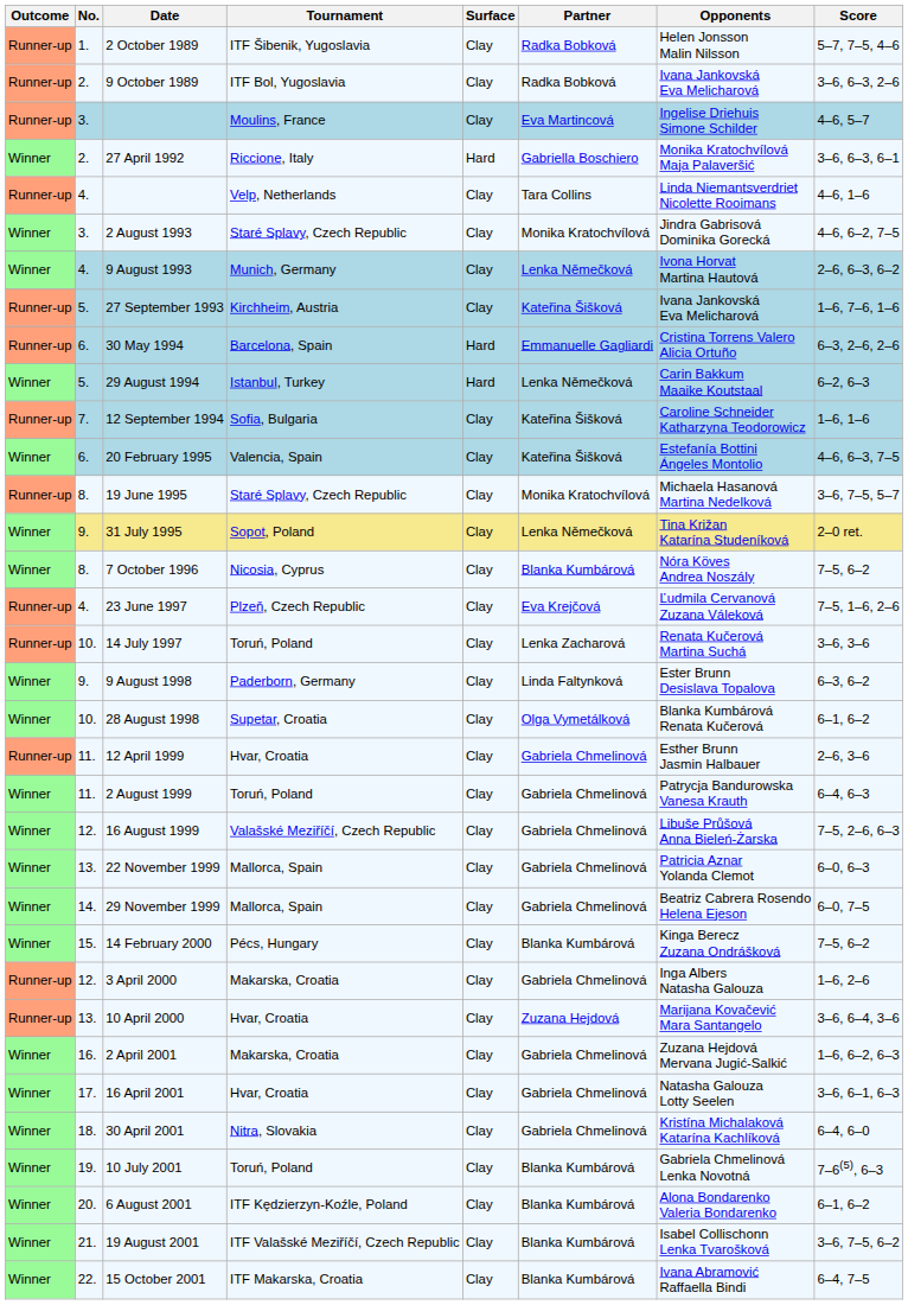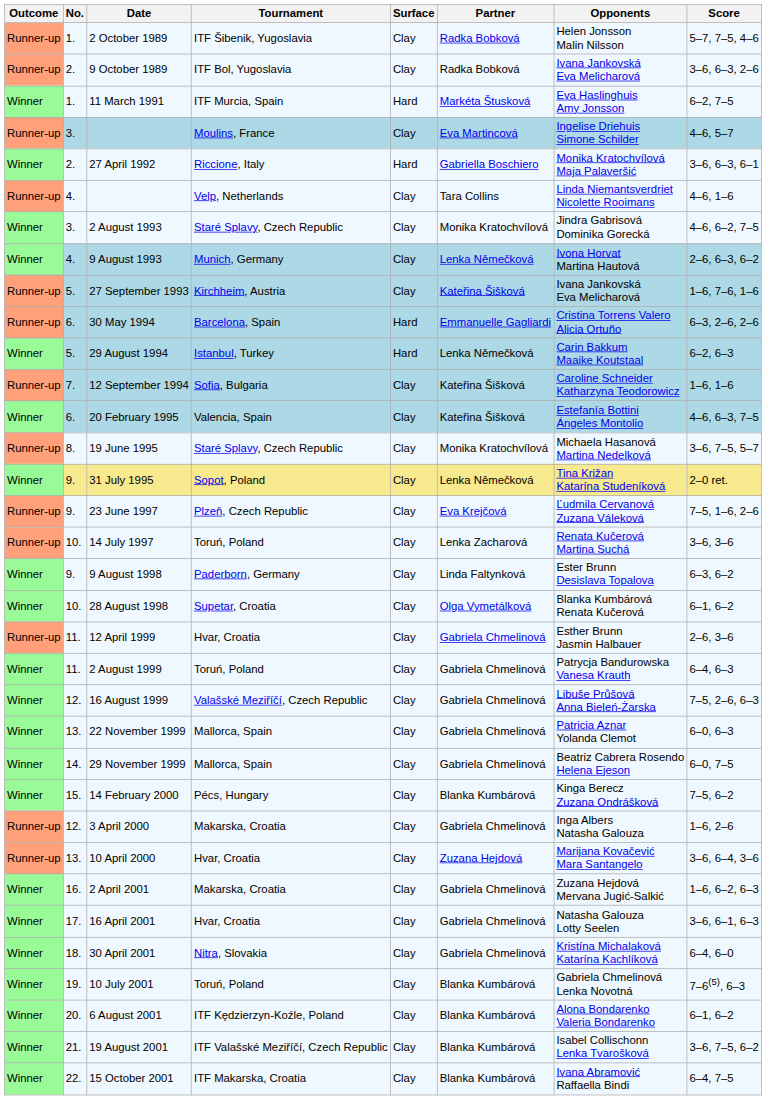 <table class="wikitable" style="font-size:97%">
 <tr>
 <th>Outcome</th>
 <th>No.</th>
 <th>Date</th>
 <th>Tournament</th>
 <th>Surface</th>
 <th>Partner</th>
 <th>Opponents</th>
 <th>Score</th>
 </tr>
 <tr style="background:#f0f8ff;">
 <td style="background:#ffa07a;">Runner-up</td>
 <td>1.</td>
 <td>2 October 1989</td>
 <td>ITF Šibenik, Yugoslavia</td>
 <td>Clay</td>
 <td> <a href='#'>Radka Bobková</a></td>
 <td> Helen Jonsson <br>  Malin Nilsson</td>
 <td>5–7, 7–5, 4–6</td>
 </tr>
 <tr style="background:#f0f8ff;">
 <td style="background:#ffa07a;">Runner-up</td>
 <td>2.</td>
 <td>9 October 1989</td>
 <td>ITF Bol, Yugoslavia</td>
 <td>Clay</td>
 <td> Radka Bobková</td>
 <td> <a href='#'>Ivana Jankovská</a> <br>  <a href='#'>Eva Melicharová</a></td>
 <td>3–6, 6–3, 2–6</td>
+</tr>
+<tr style="background:#f0f8ff;">
+<td bgcolor="#98FB98">Winner</td>
+<td>1.</td>
+<td>11 March 1991</td>
+<td>ITF Murcia, Spain</td>
+<td>Hard</td>
+<td> <a href='#'>Markéta Štusková</a></td>
+<td> <a href='#'>Eva Haslinghuis</a> <br>  <a href='#'>Amy Jonsson</a></td>
+<td>6–2, 7–5</td>
 </tr>
 <tr style="background:lightblue;">
 <td bgcolor="FFA07A">Runner-up</td>
 <td>3.</td>
 <td></td>
 <td><a href='#'>Moulins</a>, France</td>
 <td>Clay</td>
 <td> <a href='#'>Eva Martincová</a></td>
 <td> <a href='#'>Ingelise Driehuis</a> <br>  <a href='#'>Simone Schilder</a></td>
 <td>4–6, 5–7</td>
 </tr>
 <tr style="background:#f0f8ff;">
 <td bgcolor="#98FB98">Winner</td>
 <td>2.</td>
 <td>27 April 1992</td>
 <td><a href='#'>Riccione</a>, Italy</td>
 <td>Hard</td>
 <td> <a href='#'>Gabriella Boschiero</a></td>
 <td> <a href='#'>Monika Kratochvílová</a> <br>  <a href='#'>Maja Palaveršić</a></td>
 <td>3–6, 6–3, 6–1</td>
 </tr>
 <tr style="background:#f0f8ff;">
 <td bgcolor="FFA07A">Runner-up</td>
 <td>4.</td>
 <td></td>
 <td><a href='#'>Velp</a>, Netherlands</td>
 <td>Clay</td>
 <td> Tara Collins</td>
 <td> <a href='#'>Linda Niemantsverdriet</a> <br>  <a href='#'>Nicolette Rooimans</a></td>
 <td>4–6, 1–6</td>
 </tr>
 <tr style="background:#f0f8ff;">
 <td bgcolor="#98FB98">Winner</td>
 <td>3.</td>
 <td>2 August 1993</td>
 <td><a href='#'>Staré Splavy</a>, Czech Republic</td>
 <td>Clay</td>
 <td> Monika Kratochvílová</td>
 <td> Jindra Gabrisová <br>  Dominika Gorecká</td>
 <td>4–6, 6–2, 7–5</td>
 </tr>
 <tr style="background:lightblue;">
 <td bgcolor="#98FB98">Winner</td>
 <td>4.</td>
 <td>9 August 1993</td>
 <td><a href='#'>Munich</a>, Germany</td>
 <td>Clay</td>
 <td> <a href='#'>Lenka Němečková</a></td>
 <td> <a href='#'>Ivona Horvat</a> <br>  Martina Hautová</td>
 <td>2–6, 6–3, 6–2</td>
 </tr>
 <tr style="background:lightblue;">
 <td bgcolor="FFA07A">Runner-up</td>
 <td>5.</td>
 <td>27 September 1993</td>
 <td><a href='#'>Kirchheim</a>, Austria</td>
 <td>Clay</td>
 <td> <a href='#'>Kateřina Šišková</a></td>
 <td> Ivana Jankovská <br>  Eva Melicharová</td>
 <td>1–6, 7–6, 1–6</td>
 </tr>
 <tr style="background:lightblue;">
 <td bgcolor=FFA07A>Runner-up</td>
 <td>6.</td>
 <td>30 May 1994</td>
 <td><a href='#'>Barcelona</a>, Spain</td>
 <td>Hard</td>
 <td> <a href='#'>Emmanuelle Gagliardi</a></td>
 <td> <a href='#'>Cristina Torrens Valero</a> <br>  <a href='#'>Alicia Ortuño</a></td>
 <td>6–3, 2–6, 2–6</td>
 </tr>
 <tr style="background:lightblue;">
 <td bgcolor="#98FB98">Winner</td>
 <td>5.</td>
 <td>29 August 1994</td>
 <td><a href='#'>Istanbul</a>, Turkey</td>
 <td>Hard</td>
 <td> Lenka Němečková</td>
 <td> <a href='#'>Carin Bakkum</a> <br>  <a href='#'>Maaike Koutstaal</a></td>
 <td>6–2, 6–3</td>
 </tr>
 <tr style="background:lightblue;">
 <td bgcolor="FFA07A">Runner-up</td>
 <td>7.</td>
 <td>12 September 1994</td>
 <td><a href='#'>Sofia</a>, Bulgaria</td>
 <td>Clay</td>
 <td> Kateřina Šišková</td>
 <td> <a href='#'>Caroline Schneider</a> <br>  <a href='#'>Katharzyna Teodorowicz</a></td>
 <td>1–6, 1–6</td>
 </tr>
 <tr style="background:lightblue;">
 <td style="background:#98fb98;">Winner</td>
 <td>6.</td>
 <td>20 February 1995</td>
 <td>Valencia, Spain</td>
 <td>Clay</td>
 <td> Kateřina Šišková</td>
 <td> <a href='#'>Estefanía Bottini</a> <br>  <a href='#'>Ángeles Montolio</a></td>
 <td>4–6, 6–3, 7–5</td>
 </tr>
 <tr style="background:#f0f8ff;">
 <td bgcolor="FFA07A">Runner-up</td>
 <td>8.</td>
 <td>19 June 1995</td>
 <td><a href='#'>Staré Splavy</a>, Czech Republic</td>
 <td>Clay</td>
 <td> Monika Kratochvílová</td>
 <td> Michaela Hasanová <br>  <a href='#'>Martina Nedelková</a></td>
 <td>3–6, 7–5, 5–7</td>
 </tr>
 <tr style="background:#f7e98e;">
 <td style="background:#98fb98;">Winner</td>
 <td>9.</td>
 <td>31 July 1995</td>
 <td><a href='#'>Sopot</a>, Poland</td>
 <td>Clay</td>
 <td> Lenka Němečková</td>
 <td> <a href='#'>Tina Križan</a> <br>  <a href='#'>Katarína Studeníková</a></td>
 <td>2–0 ret.</td>
 </tr>
 <tr style="background:#f0f8ff;">
-<td style="background:#98fb98;">Winner</td>
-<td>8.</td>
-<td>7 October 1996</td>
-<td><a href='#'>Nicosia</a>, Cyprus</td>
-<td>Clay</td>
-<td> <a href='#'>Blanka Kumbárová</a></td>
-<td> <a href='#'>Nóra Köves</a> <br>  <a href='#'>Andrea Noszály</a></td>
-<td>7–5, 6–2</td>
-</tr>
-<tr style="background:#f0f8ff;">
 <td style="background:#ffa07a;">Runner-up</td>
-<td>4.</td>
+<td>9.</td>
 <td>23 June 1997</td>
 <td><a href='#'>Plzeň</a>, Czech Republic</td>
 <td>Clay</td>
 <td> <a href='#'>Eva Krejčová</a></td>
 <td> <a href='#'>Ľudmila Cervanová</a> <br>  <a href='#'>Zuzana Váleková</a></td>
 <td>7–5, 1–6, 2–6</td>
 </tr>
 <tr style="background:#f0f8ff;">
 <td style="background:#ffa07a;">Runner-up</td>
 <td>10.</td>
 <td>14 July 1997</td>
 <td>Toruń, Poland</td>
 <td>Clay</td>
 <td> Lenka Zacharová</td>
 <td> <a href='#'>Renata Kučerová</a> <br>  <a href='#'>Martina Suchá</a></td>
 <td>3–6, 3–6</td>
 </tr>
 <tr style="background:#f0f8ff;">
 <td bgcolor="98FB98">Winner</td>
 <td>9.</td>
 <td>9 August 1998</td>
 <td><a href='#'>Paderborn</a>, Germany</td>
 <td>Clay</td>
 <td> Linda Faltynková</td>
 <td> Ester Brunn <br>  <a href='#'>Desislava Topalova</a></td>
 <td>6–3, 6–2</td>
 </tr>
 <tr style="background:#f0f8ff;">
 <td bgcolor="98FB98">Winner</td>
 <td>10.</td>
 <td>28 August 1998</td>
 <td><a href='#'>Supetar</a>, Croatia</td>
 <td>Clay</td>
 <td> <a href='#'>Olga Vymetálková</a></td>
 <td> Blanka Kumbárová <br>  Renata Kučerová</td>
 <td>6–1, 6–2</td>
 </tr>
 <tr style="background:#f0f8ff;">
 <td style="background:#ffa07a;">Runner-up</td>
 <td>11.</td>
 <td>12 April 1999</td>
 <td>Hvar, Croatia</td>
 <td>Clay</td>
 <td> <a href='#'>Gabriela Chmelinová</a></td>
 <td> Esther Brunn <br>  Jasmin Halbauer</td>
 <td>2–6, 3–6</td>
 </tr>
 <tr style="background:#f0f8ff;">
 <td style="background:#98fb98;">Winner</td>
 <td>11.</td>
 <td>2 August 1999</td>
 <td>Toruń, Poland</td>
 <td>Clay</td>
 <td> Gabriela Chmelinová</td>
 <td> Patrycja Bandurowska <br>  <a href='#'>Vanesa Krauth</a></td>
 <td>6–4, 6–3</td>
 </tr>
 <tr style="background:#f0f8ff;">
 <td style="background:#98fb98;">Winner</td>
 <td>12.</td>
 <td>16 August 1999</td>
 <td><a href='#'>Valašské Meziříčí</a>, Czech Republic</td>
 <td>Clay</td>
 <td> Gabriela Chmelinová</td>
 <td> <a href='#'>Libuše Průšová</a> <br>  <a href='#'>Anna Bieleń-Żarska</a></td>
 <td>7–5, 2–6, 6–3</td>
 </tr>
 <tr style="background:#f0f8ff;">
 <td bgcolor=98FB98>Winner</td>
 <td>13.</td>
 <td>22 November 1999</td>
 <td>Mallorca, Spain</td>
 <td>Clay</td>
 <td> Gabriela Chmelinová</td>
 <td> <a href='#'>Patricia Aznar</a> <br>  Yolanda Clemot</td>
 <td>6–0, 6–3</td>
 </tr>
 <tr style="background:#f0f8ff;">
 <td bgcolor=98FB98>Winner</td>
 <td>14.</td>
 <td>29 November 1999</td>
 <td>Mallorca, Spain</td>
 <td>Clay</td>
 <td> Gabriela Chmelinová</td>
 <td> Beatriz Cabrera Rosendo <br>  <a href='#'>Helena Ejeson</a></td>
 <td>6–0, 7–5</td>
 </tr>
 <tr style="background:#f0f8ff;">
 <td style="background:#98fb98;">Winner</td>
 <td>15.</td>
 <td>14 February 2000</td>
 <td>Pécs, Hungary</td>
 <td>Clay</td>
 <td> Blanka Kumbárová</td>
 <td> Kinga Berecz <br>  <a href='#'>Zuzana Ondrášková</a></td>
 <td>7–5, 6–2</td>
 </tr>
 <tr style="background:#f0f8ff;">
 <td style="background:#ffa07a;">Runner-up</td>
 <td>12.</td>
 <td>3 April 2000</td>
 <td>Makarska, Croatia</td>
 <td>Clay</td>
 <td> Gabriela Chmelinová</td>
 <td> Inga Albers <br>  Natasha Galouza</td>
 <td>1–6, 2–6</td>
 </tr>
 <tr style="background:#f0f8ff;">
 <td style="background:#ffa07a;">Runner-up</td>
 <td>13.</td>
 <td>10 April 2000</td>
 <td>Hvar, Croatia</td>
 <td>Clay</td>
 <td> <a href='#'>Zuzana Hejdová</a></td>
 <td> <a href='#'>Marijana Kovačević</a> <br>  <a href='#'>Mara Santangelo</a></td>
 <td>3–6, 6–4, 3–6</td>
 </tr>
 <tr style="background:#f0f8ff;">
 <td bgcolor=98FB98>Winner</td>
 <td>16.</td>
 <td>2 April 2001</td>
 <td>Makarska, Croatia</td>
 <td>Clay</td>
 <td> Gabriela Chmelinová</td>
 <td> Zuzana Hejdová <br>  Mervana Jugić-Salkić</td>
 <td>1–6, 6–2, 6–3</td>
 </tr>
 <tr style="background:#f0f8ff;">
 <td bgcolor=98FB98>Winner</td>
 <td>17.</td>
 <td>16 April 2001</td>
 <td>Hvar, Croatia</td>
 <td>Clay</td>
 <td> Gabriela Chmelinová</td>
 <td> Natasha Galouza <br>  Lotty Seelen</td>
 <td>3–6, 6–1, 6–3</td>
 </tr>
 <tr style="background:#f0f8ff;">
 <td bgcolor=98FB98>Winner</td>
 <td>18.</td>
 <td>30 April 2001</td>
 <td><a href='#'>Nitra</a>, Slovakia</td>
 <td>Clay</td>
 <td> Gabriela Chmelinová</td>
 <td> <a href='#'>Kristína Michalaková</a> <br>  <a href='#'>Katarína Kachlíková</a></td>
 <td>6–4, 6–0</td>
 </tr>
 <tr style="background:#f0f8ff;">
 <td bgcolor=98FB98>Winner</td>
 <td>19.</td>
 <td>10 July 2001</td>
 <td>Toruń, Poland</td>
 <td>Clay</td>
 <td> Blanka Kumbárová</td>
 <td> Gabriela Chmelinová <br>  Lenka Novotná</td>
 <td>7–6<sup>(5)</sup>, 6–3</td>
 </tr>
 <tr style="background:#f0f8ff;">
 <td bgcolor=98FB98>Winner</td>
 <td>20.</td>
 <td>6 August 2001</td>
 <td>ITF Kędzierzyn-Koźle, Poland</td>
 <td>Clay</td>
 <td> Blanka Kumbárová</td>
 <td> <a href='#'>Alona Bondarenko</a> <br>  <a href='#'>Valeria Bondarenko</a></td>
 <td>6–1, 6–2</td>
 </tr>
 <tr style="background:#f0f8ff;">
 <td bgcolor=98FB98>Winner</td>
 <td>21.</td>
 <td>19 August 2001</td>
 <td>ITF Valašské Meziříčí, Czech Republic</td>
 <td>Clay</td>
 <td> Blanka Kumbárová</td>
 <td> Isabel Collischonn <br>  <a href='#'>Lenka Tvarošková</a></td>
 <td>3–6, 7–5, 6–2</td>
 </tr>
 <tr style="background:#f0f8ff;">
 <td bgcolor=98FB98>Winner</td>
 <td>22.</td>
 <td>15 October 2001</td>
 <td>ITF Makarska, Croatia</td>
 <td>Clay</td>
 <td> Blanka Kumbárová</td>
 <td> <a href='#'>Ivana Abramović</a> <br>  Raffaella Bindi</td>
 <td>6–4, 7–5</td>
 </tr>
 </table>
